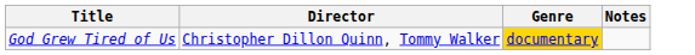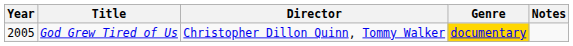 <table class="wikitable sortable">
 <tr>
+<th>Year</th>
 <th>Title</th>
 <th>Director</th>
 <th>Genre</th>
 <th class="unsortable">Notes</th>
 </tr>
 <tr>
+<td>2005</td>
 <td><em><a href='#'>God Grew Tired of Us</a></em></td>
 <td><a href='#'>Christopher Dillon Quinn</a>, <a href='#'>Tommy Walker</a></td>
 <td style="background: gold;"><a href='#'>documentary</a></td>
 <td></td>
 </tr>
 </table>
